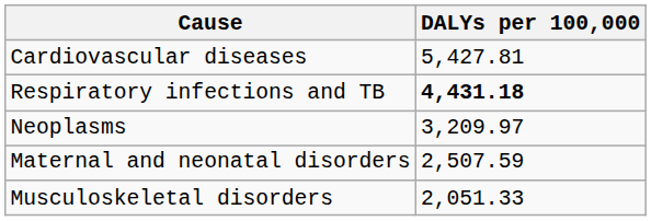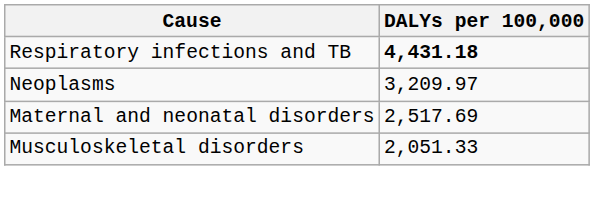 <table class="wikitable">
 <tr>
 <th>Cause</th>
 <th>DALYs per 100,000</th>
-</tr>
-<tr>
-<td>Cardiovascular diseases</td>
-<td>5,427.81</td>
 </tr>
 <tr>
 <td>Respiratory infections and TB</td>
 <td><strong>4,431.18</strong></td>
 </tr>
 <tr>
 <td>Neoplasms</td>
 <td>3,209.97</td>
 </tr>
 <tr>
 <td>Maternal and neonatal disorders</td>
-<td>2,507.59</td>
+<td>2,517.69</td>
 </tr>
 <tr>
 <td>Musculoskeletal disorders</td>
 <td>2,051.33</td>
 </tr>
 </table>
